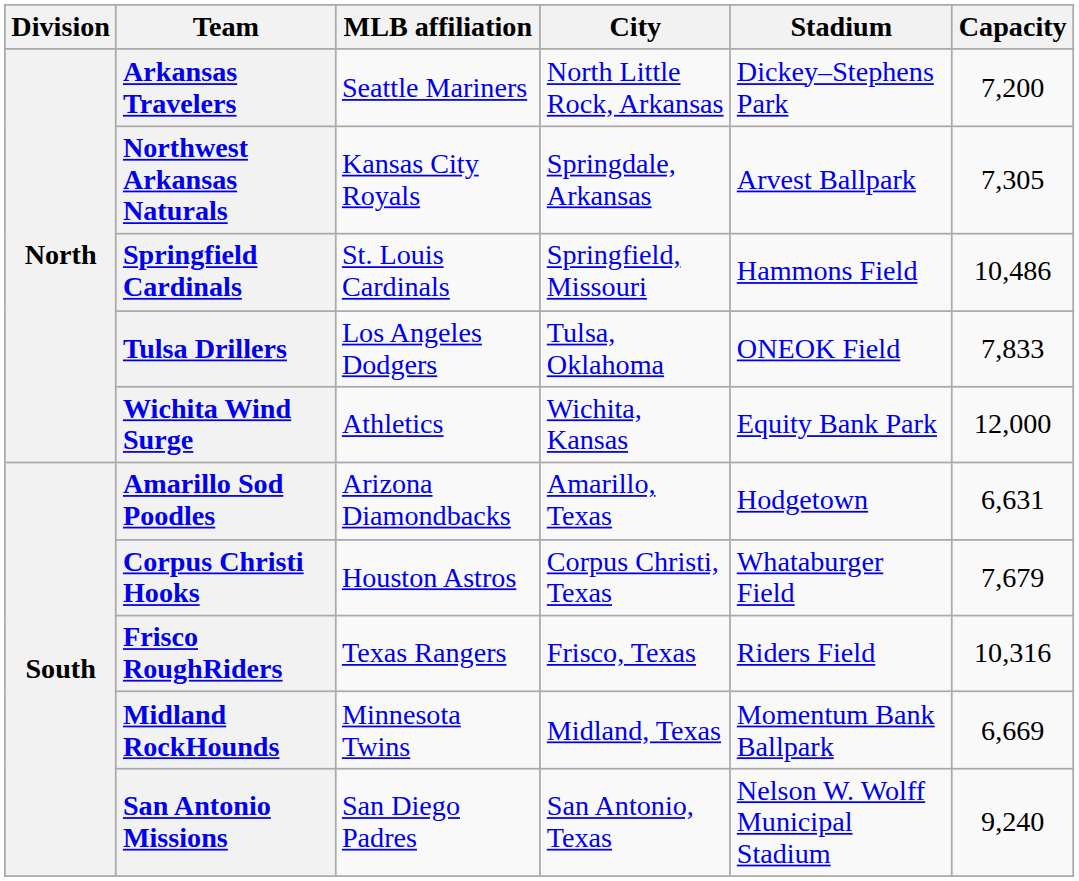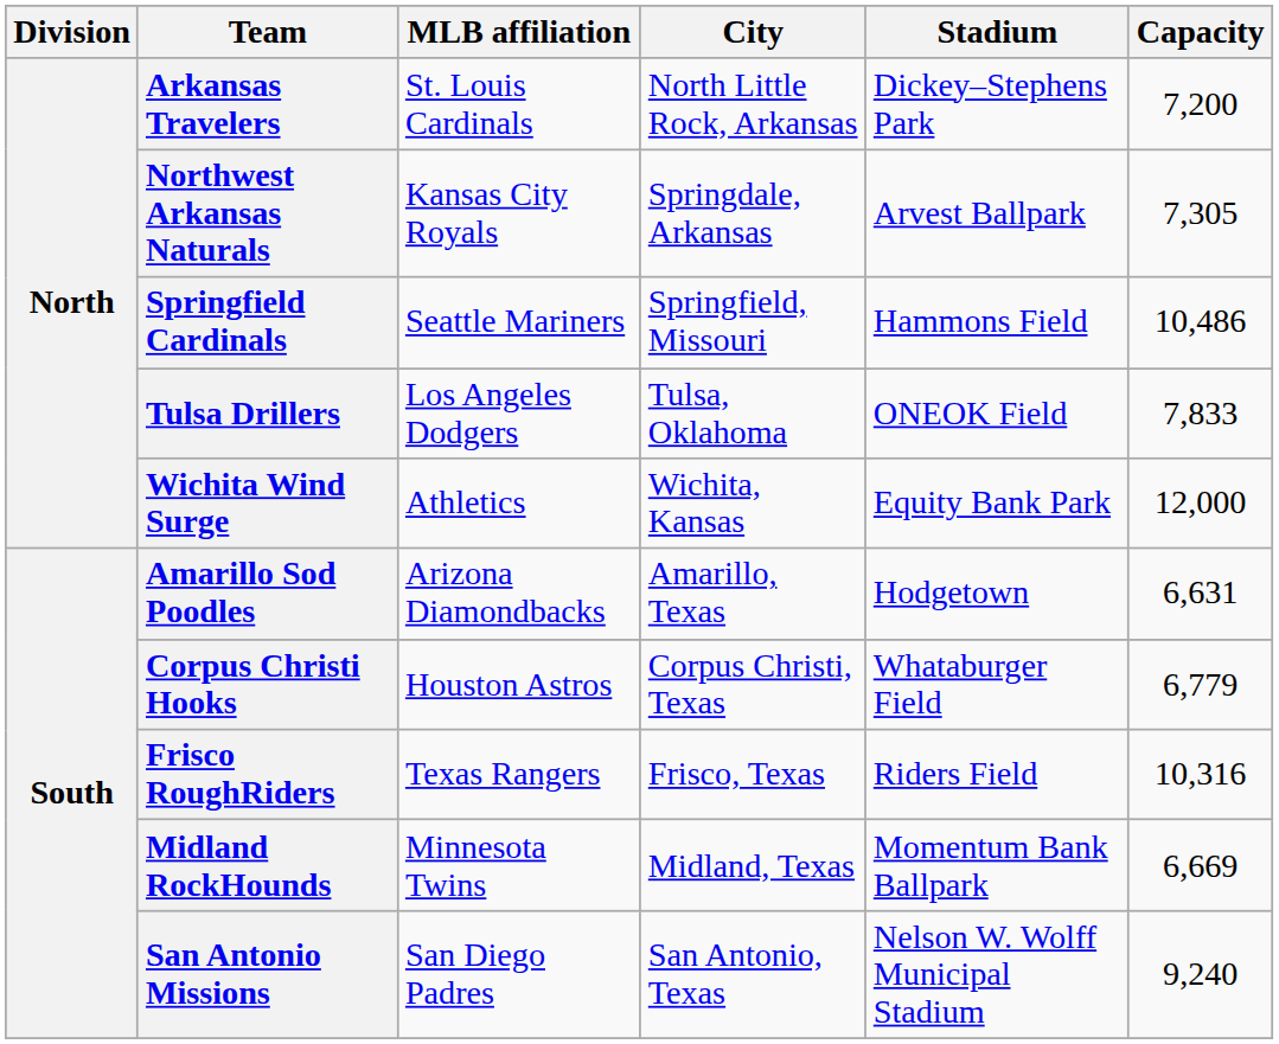 <table class="wikitable sortable">
 <tr>
 <th scope="col">Division</th>
 <th scope="col">Team</th>
 <th scope="col">MLB affiliation</th>
 <th scope="col">City</th>
 <th scope="col">Stadium</th>
 <th scope="col" data-sort-type="number">Capacity</th>
 </tr>
 <tr>
 <th scope="rowgroup" rowspan="5">North</th>
 <th scope="row" style="text-align:left"><a href='#'>Arkansas Travelers</a></th>
-<td><a href='#'>Seattle Mariners</a></td>
+<td><a href='#'>St. Louis Cardinals</a></td>
 <td><a href='#'>North Little Rock, Arkansas</a></td>
 <td><a href='#'>Dickey–Stephens Park</a></td>
 <td align=center>7,200</td>
 </tr>
 <tr>
 <th scope="row" style="text-align:left"><a href='#'>Northwest Arkansas Naturals</a></th>
 <td><a href='#'>Kansas City Royals</a></td>
 <td><a href='#'>Springdale, Arkansas</a></td>
 <td><a href='#'>Arvest Ballpark</a></td>
 <td align=center>7,305</td>
 </tr>
 <tr>
 <th scope="row" style="text-align:left"><a href='#'>Springfield Cardinals</a></th>
-<td><a href='#'>St. Louis Cardinals</a></td>
+<td><a href='#'>Seattle Mariners</a></td>
 <td><a href='#'>Springfield, Missouri</a></td>
 <td><a href='#'>Hammons Field</a></td>
 <td align=center>10,486</td>
 </tr>
 <tr>
 <th scope="row" style="text-align:left"><a href='#'>Tulsa Drillers</a></th>
 <td><a href='#'>Los Angeles Dodgers</a></td>
 <td><a href='#'>Tulsa, Oklahoma</a></td>
 <td><a href='#'>ONEOK Field</a></td>
 <td align=center>7,833</td>
 </tr>
 <tr>
 <th scope="row" style="text-align:left"><a href='#'>Wichita Wind Surge</a></th>
 <td><a href='#'>Athletics</a></td>
 <td><a href='#'>Wichita, Kansas</a></td>
 <td><a href='#'>Equity Bank Park</a></td>
 <td align=center>12,000</td>
 </tr>
 <tr>
 <th scope="rowgroup" rowspan="5">South</th>
 <th scope="row" style="text-align:left"><a href='#'>Amarillo Sod Poodles</a></th>
 <td><a href='#'>Arizona Diamondbacks</a></td>
 <td><a href='#'>Amarillo, Texas</a></td>
 <td><a href='#'>Hodgetown</a></td>
 <td align="center">6,631</td>
 </tr>
 <tr>
 <th scope="row" style="text-align:left"><a href='#'>Corpus Christi Hooks</a></th>
 <td><a href='#'>Houston Astros</a></td>
 <td><a href='#'>Corpus Christi, Texas</a></td>
 <td><a href='#'>Whataburger Field</a></td>
-<td align=center>7,679</td>
+<td align=center>6,779</td>
 </tr>
 <tr>
 <th scope="row" style="text-align:left"><a href='#'>Frisco RoughRiders</a></th>
 <td><a href='#'>Texas Rangers</a></td>
 <td><a href='#'>Frisco, Texas</a></td>
 <td><a href='#'>Riders Field</a></td>
 <td align=center>10,316</td>
 </tr>
 <tr>
 <th scope="row" style="text-align:left"><a href='#'>Midland RockHounds</a></th>
 <td><a href='#'>Minnesota Twins</a></td>
 <td><a href='#'>Midland, Texas</a></td>
 <td><a href='#'>Momentum Bank Ballpark</a></td>
 <td align=center>6,669</td>
 </tr>
 <tr>
 <th scope="row" style="text-align:left"><a href='#'>San Antonio Missions</a></th>
 <td><a href='#'>San Diego Padres</a></td>
 <td><a href='#'>San Antonio, Texas</a></td>
 <td><a href='#'>Nelson W. Wolff Municipal  Stadium</a></td>
 <td align=center>9,240</td>
 </tr>
 </table>
